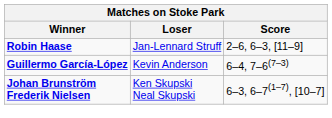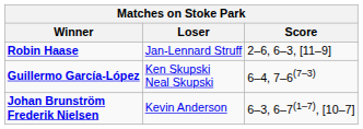 <table class="wikitable">
 <tr>
 <th colspan=3>Matches on Stoke Park</th>
 </tr>
 <tr>
 <th>Winner</th>
 <th>Loser</th>
 <th>Score</th>
 </tr>
 <tr>
 <td><strong> <a href='#'>Robin Haase</a></strong></td>
 <td> <a href='#'>Jan-Lennard Struff</a></td>
 <td>2–6, 6–3, [11–9]</td>
 </tr>
 <tr>
 <td><strong> <a href='#'>Guillermo García-López</a></strong></td>
-<td> <a href='#'>Kevin Anderson</a></td>
+<td> <a href='#'>Ken Skupski</a><br> <a href='#'>Neal Skupski</a></td>
 <td>6–4, 7–6<sup>(7–3)</sup></td>
 </tr>
 <tr>
 <td><strong> <a href='#'>Johan Brunström</a><br> <a href='#'>Frederik Nielsen</a></strong></td>
-<td> <a href='#'>Ken Skupski</a><br> <a href='#'>Neal Skupski</a></td>
+<td> <a href='#'>Kevin Anderson</a></td>
 <td>6–3, 6–7<sup>(1–7)</sup>, [10–7]</td>
 </tr>
 </table>
